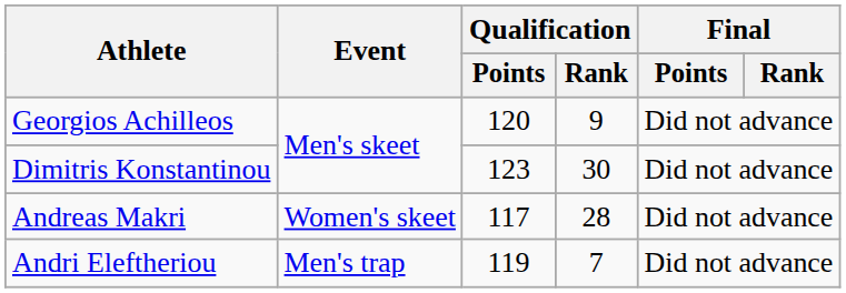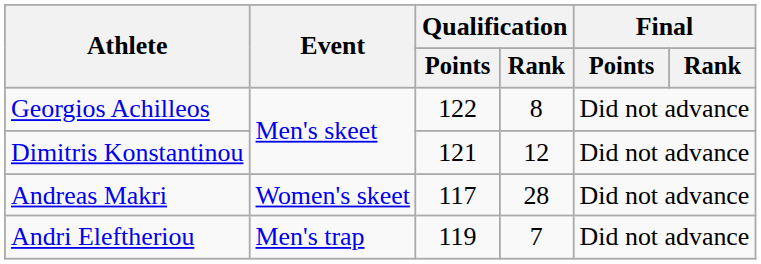 <table class="wikitable" style="font-size:90%">
 <tr>
 <th rowspan="2">Athlete</th>
 <th rowspan="2">Event</th>
 <th colspan=2>Qualification</th>
 <th colspan=2>Final</th>
 </tr>
 <tr style="font-size:95%">
 <th>Points</th>
 <th>Rank</th>
 <th>Points</th>
 <th>Rank</th>
 </tr>
 <tr align=center>
 <td align=left><a href='#'>Georgios Achilleos</a></td>
 <td align=left rowspan=2><a href='#'>Men's skeet</a></td>
-<td>120</td>
-<td>9</td>
+<td>122</td>
+<td>8</td>
 <td colspan=2>Did not advance</td>
 </tr>
 <tr align=center>
 <td align=left><a href='#'>Dimitris Konstantinou</a></td>
-<td>123</td>
-<td>30</td>
+<td>121</td>
+<td>12</td>
 <td colspan=2>Did not advance</td>
 </tr>
 <tr align=center>
 <td align=left><a href='#'>Andreas Makri</a></td>
 <td align=left><a href='#'>Women's skeet</a></td>
 <td>117</td>
 <td>28</td>
 <td colspan=2>Did not advance</td>
 </tr>
 <tr align=center>
 <td align=left><a href='#'>Andri Eleftheriou</a></td>
 <td align=left><a href='#'>Men's trap</a></td>
 <td>119</td>
 <td>7</td>
 <td colspan=2>Did not advance</td>
 </tr>
 </table>
